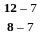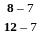 <table style="text-align:center">
 <tr>
 <th width=200></th>
 <th width=100></th>
 <th width=200></th>
 </tr>
 <tr>
 <td align=right><strong></strong></td>
-<td><strong>12</strong> – 7</td>
+<td><strong>8</strong> – 7</td>
 <td align=left></td>
 </tr>
 <tr>
 <td align=right><strong></strong></td>
-<td><strong>8</strong> – 7</td>
+<td><strong>12</strong> – 7</td>
 <td align=left></td>
 </tr>
 </table>
